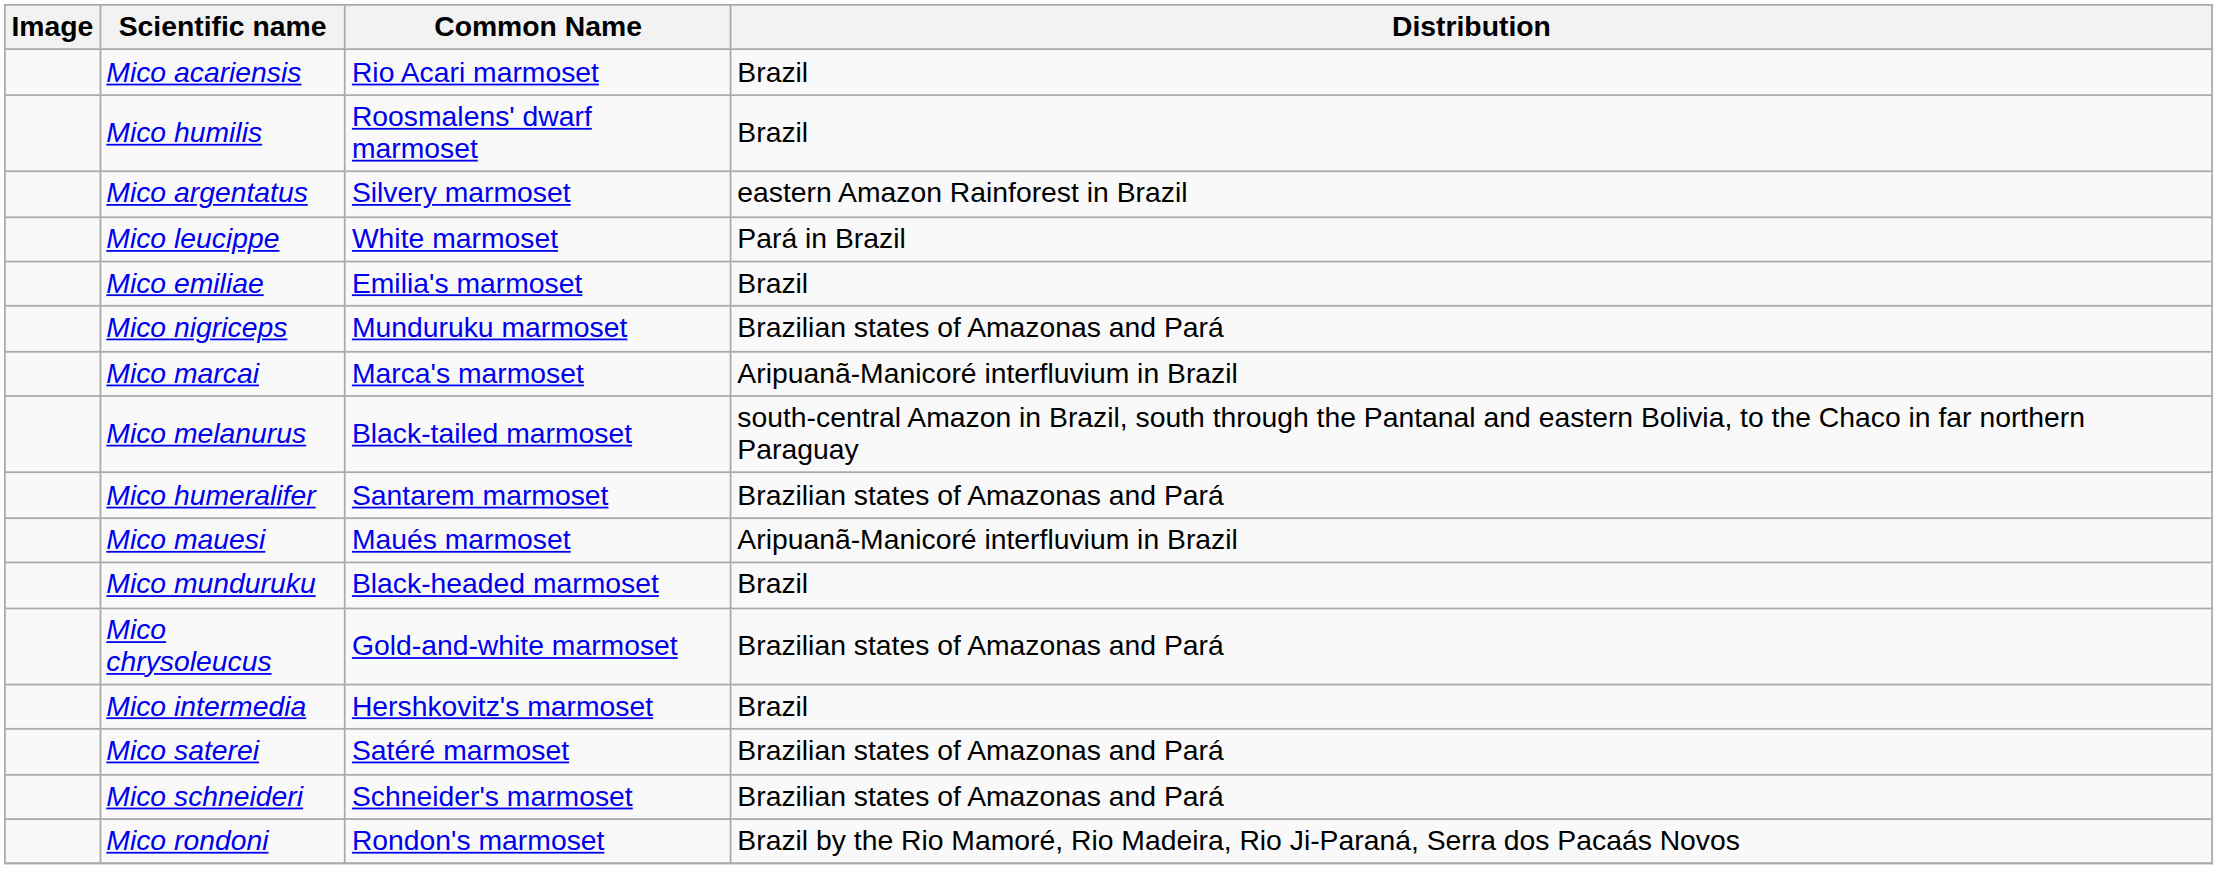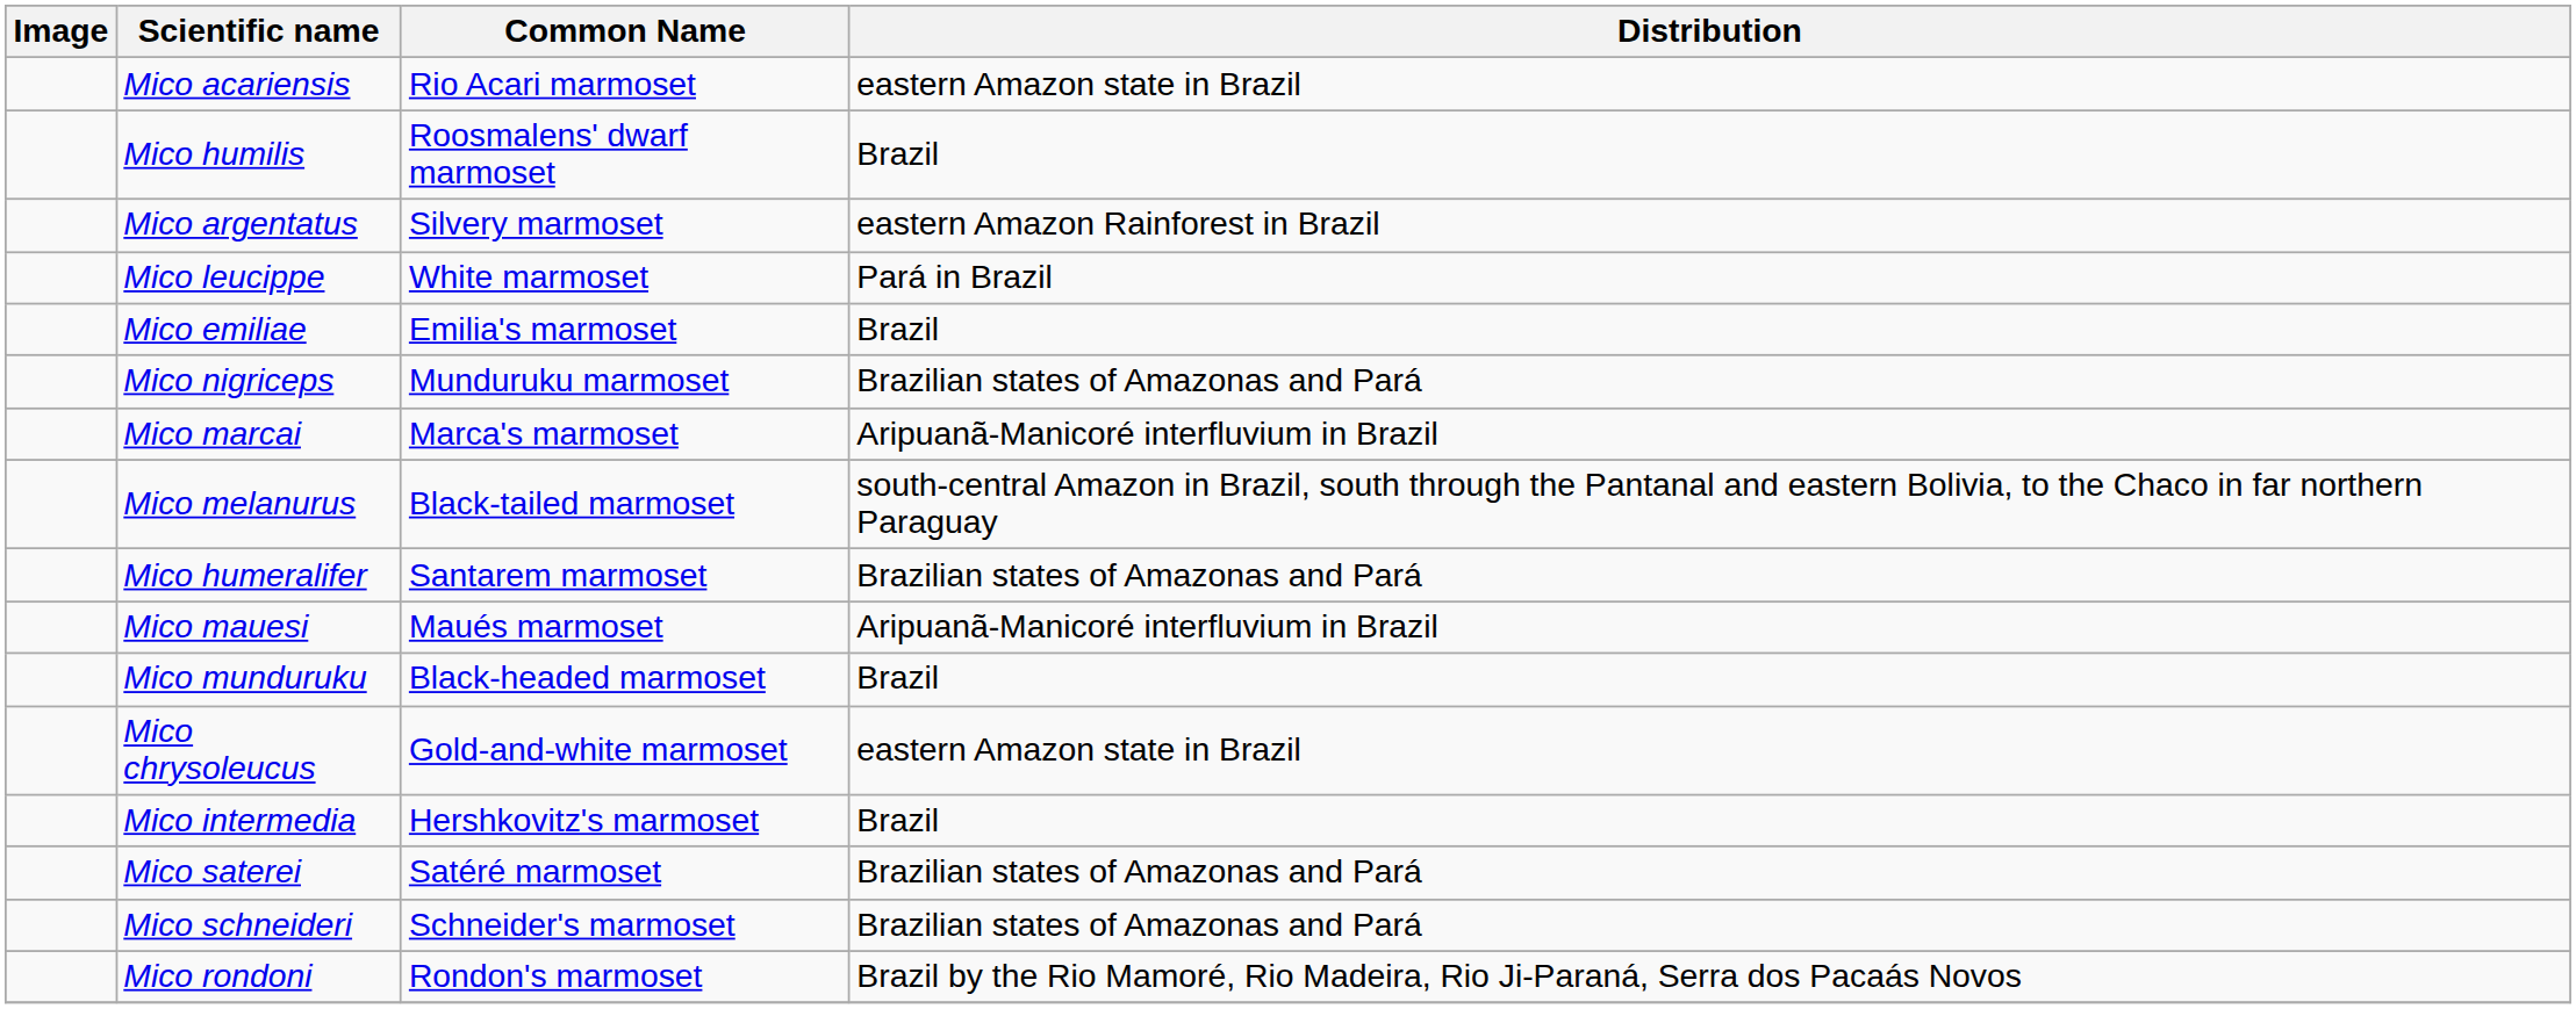 <table class="wikitable">
 <tr>
 <th>Image</th>
 <th>Scientific name</th>
 <th>Common Name</th>
 <th>Distribution</th>
 </tr>
 <tr>
 <td></td>
 <td><em><a href='#'>Mico acariensis</a></em></td>
 <td><a href='#'>Rio Acari marmoset</a></td>
-<td>Brazil</td>
+<td>eastern Amazon state in Brazil</td>
 </tr>
 <tr>
 <td></td>
 <td><em><a href='#'>Mico humilis</a></em></td>
 <td><a href='#'>Roosmalens' dwarf marmoset</a></td>
 <td>Brazil</td>
 </tr>
 <tr>
 <td></td>
 <td><em><a href='#'>Mico argentatus</a></em></td>
 <td><a href='#'>Silvery marmoset</a></td>
 <td>eastern Amazon Rainforest in Brazil</td>
 </tr>
 <tr>
 <td></td>
 <td><em><a href='#'>Mico leucippe</a></em></td>
 <td><a href='#'>White marmoset</a></td>
 <td>Pará in Brazil</td>
 </tr>
 <tr>
 <td></td>
 <td><em><a href='#'>Mico emiliae</a></em></td>
 <td><a href='#'>Emilia's marmoset</a></td>
 <td>Brazil</td>
 </tr>
 <tr>
 <td></td>
 <td><em><a href='#'>Mico nigriceps</a></em></td>
 <td><a href='#'>Munduruku marmoset</a></td>
 <td>Brazilian states of Amazonas and Pará</td>
 </tr>
 <tr>
 <td></td>
 <td><em><a href='#'>Mico marcai</a></em></td>
 <td><a href='#'>Marca's marmoset</a></td>
 <td>Aripuanã-Manicoré interfluvium in Brazil</td>
 </tr>
 <tr>
 <td></td>
 <td><em><a href='#'>Mico melanurus</a></em></td>
 <td><a href='#'>Black-tailed marmoset</a></td>
 <td>south-central Amazon in Brazil, south through the Pantanal and eastern Bolivia, to the Chaco in far northern Paraguay</td>
 </tr>
 <tr>
 <td></td>
 <td><em><a href='#'>Mico humeralifer</a></em></td>
 <td><a href='#'>Santarem marmoset</a></td>
 <td>Brazilian states of Amazonas and Pará</td>
 </tr>
 <tr>
 <td></td>
 <td><em><a href='#'>Mico mauesi</a></em></td>
 <td><a href='#'>Maués marmoset</a></td>
 <td>Aripuanã-Manicoré interfluvium in Brazil</td>
 </tr>
 <tr>
 <td></td>
 <td><em><a href='#'>Mico munduruku</a></em></td>
 <td><a href='#'>Black-headed marmoset</a></td>
 <td>Brazil</td>
 </tr>
 <tr>
 <td></td>
 <td><em><a href='#'>Mico chrysoleucus</a></em></td>
 <td><a href='#'>Gold-and-white marmoset</a></td>
-<td>Brazilian states of Amazonas and Pará</td>
+<td>eastern Amazon state in Brazil</td>
 </tr>
 <tr>
 <td></td>
 <td><em><a href='#'>Mico intermedia</a></em></td>
 <td><a href='#'>Hershkovitz's marmoset</a></td>
 <td>Brazil</td>
 </tr>
 <tr>
 <td></td>
 <td><em><a href='#'>Mico saterei</a></em></td>
 <td><a href='#'>Satéré marmoset</a></td>
 <td>Brazilian states of Amazonas and Pará</td>
 </tr>
 <tr>
 <td></td>
 <td><em><a href='#'>Mico schneideri</a></em></td>
 <td><a href='#'>Schneider's marmoset</a></td>
 <td>Brazilian states of Amazonas and Pará</td>
 </tr>
 <tr>
 <td></td>
 <td><em><a href='#'>Mico rondoni</a></em></td>
 <td><a href='#'>Rondon's marmoset</a></td>
 <td>Brazil by the Rio Mamoré, Rio Madeira, Rio Ji-Paraná, Serra dos Pacaás Novos</td>
 </tr>
 <tr>
 </tr>
 </table>
